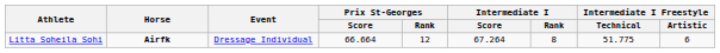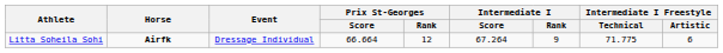 <table class=wikitable style="font-size:90%" width=76%>
 <tr>
 <th rowspan="2" width="11%">Athlete</th>
 <th rowspan="2" width="11%">Horse</th>
 <th rowspan="2" width="12%">Event</th>
 <th colspan="2">Prix St-Georges</th>
 <th colspan="2">Intermediate I</th>
 <th colspan="2">Intermediate I Freestyle</th>
 </tr>
 <tr style="font-size:95%">
 <th width="9%">Score</th>
 <th width="5%">Rank</th>
 <th width="9%">Score</th>
 <th width="5%">Rank</th>
 <th width="9%">Technical</th>
 <th width="5%">Artistic</th>
 </tr>
 <tr align=center>
 <td><a href='#'>Litta Soheila Sohi</a></td>
 <td><strong>Airfk</strong></td>
 <td><a href='#'>Dressage Individual</a></td>
 <td>66.664</td>
 <td>12</td>
 <td>67.264</td>
-<td>8</td>
-<td>51.775</td>
+<td>9</td>
+<td>71.775</td>
 <td>6</td>
 </tr>
 </table>
